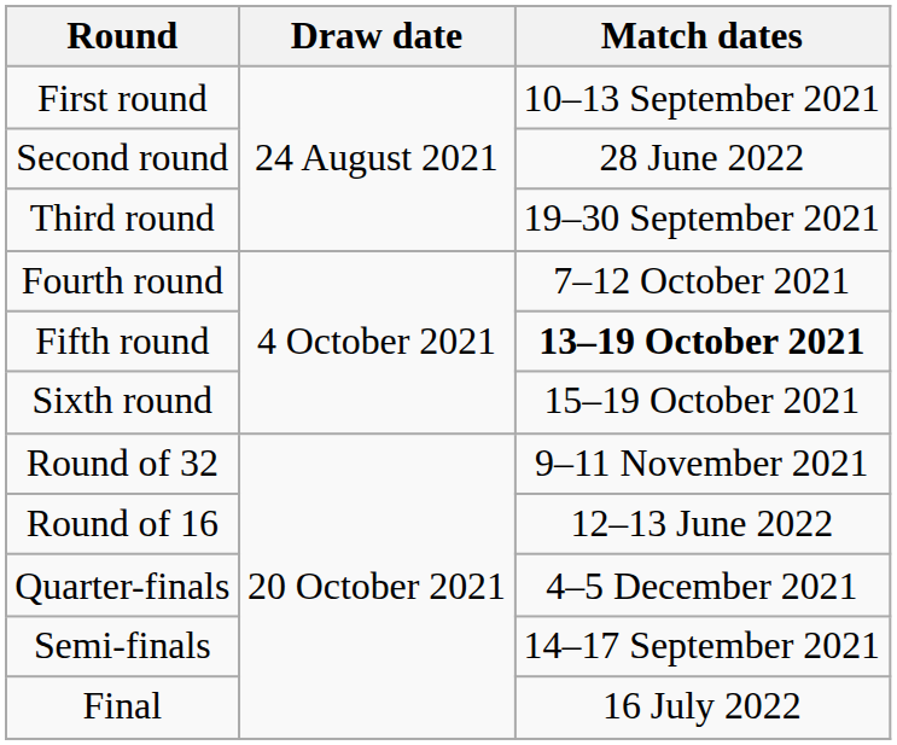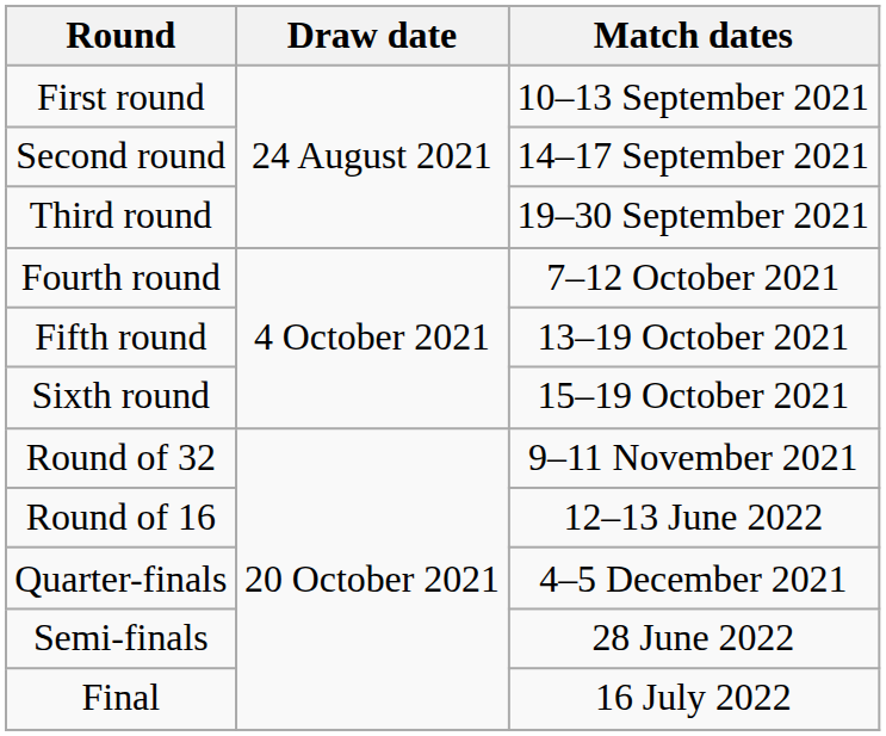 <table class="wikitable" style="text-align:center">
 <tr>
 <th>Round</th>
 <th>Draw date</th>
 <th>Match dates</th>
 </tr>
 <tr>
 <td>First round</td>
 <td rowspan=3>24 August 2021</td>
 <td>10–13 September 2021</td>
 </tr>
 <tr>
 <td>Second round</td>
-<td>28 June 2022</td>
+<td>14–17 September 2021</td>
 </tr>
 <tr>
 <td>Third round</td>
 <td>19–30 September 2021</td>
 </tr>
 <tr>
 <td>Fourth round</td>
 <td rowspan=3>4 October 2021</td>
 <td>7–12 October 2021</td>
 </tr>
 <tr>
 <td>Fifth round</td>
-<td><strong>13–19 October 2021</strong></td>
+<td>13–19 October 2021</td>
 </tr>
 <tr>
 <td>Sixth round</td>
 <td>15–19 October 2021</td>
 </tr>
 <tr>
 <td>Round of 32</td>
 <td rowspan=5>20 October 2021</td>
 <td>9–11 November 2021</td>
 </tr>
 <tr>
 <td>Round of 16</td>
 <td>12–13 June 2022</td>
 </tr>
 <tr>
 <td>Quarter-finals</td>
 <td>4–5 December 2021</td>
 </tr>
 <tr>
 <td>Semi-finals</td>
-<td>14–17 September 2021</td>
+<td>28 June 2022</td>
 </tr>
 <tr>
 <td>Final</td>
 <td>16 July 2022</td>
 </tr>
 </table>
